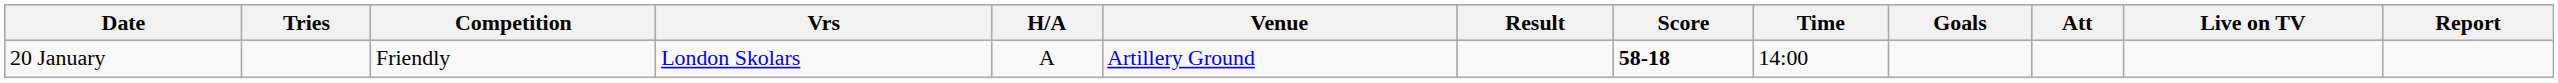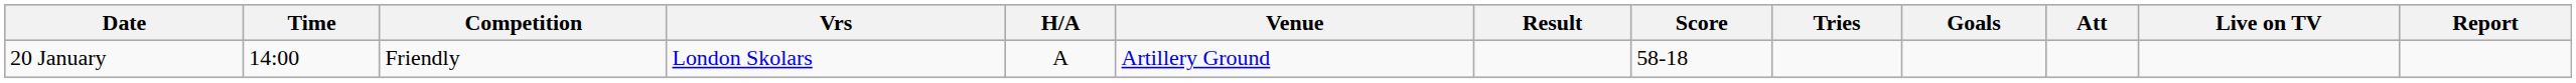 <table class="wikitable" style="font-size:85%;" width="100%">
 <tr>
 <th>Date</th>
-<th>Tries</th>
+<th>Time</th>
 <th>Competition</th>
 <th>Vrs</th>
 <th>H/A</th>
 <th>Venue</th>
 <th>Result</th>
 <th>Score</th>
-<th>Time</th>
+<th>Tries</th>
 <th>Goals</th>
 <th>Att</th>
 <th>Live on TV</th>
 <th>Report</th>
 </tr>
 <tr>
 <td>20 January</td>
-<td></td>
+<td>14:00</td>
 <td>Friendly</td>
 <td> <a href='#'>London Skolars</a></td>
 <td align=center>A</td>
 <td><a href='#'>Artillery Ground</a></td>
 <td></td>
-<td><strong>58-18</strong></td>
-<td>14:00</td>
+<td>58-18</td>
+<td></td>
 <td></td>
 <td></td>
 <td></td>
 <td align=center></td>
 </tr>
 </table>
